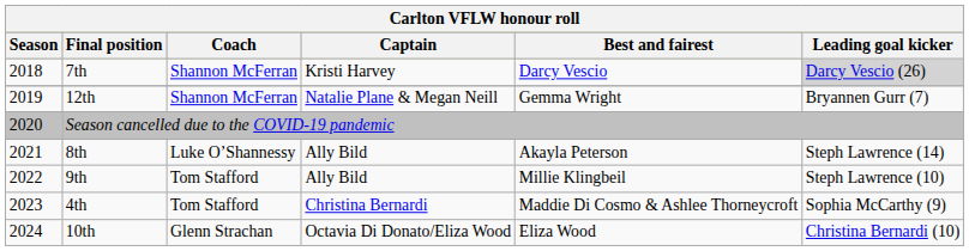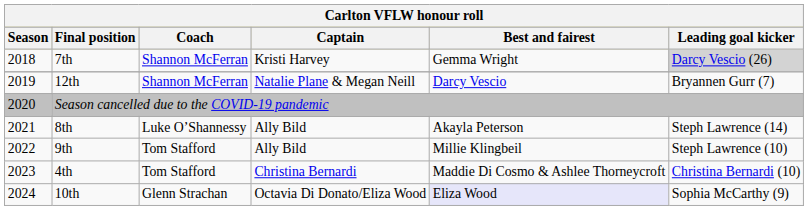 <table class="wikitable">
 <tr style="background:#bdb76b;font-size: 87%">
 <th colspan="9">Carlton VFLW honour roll</th>
 </tr>
 <tr style="background:#bdb76b;font-size: 87%;">
 <th>Season</th>
 <th>Final position</th>
 <th>Coach</th>
 <th>Captain</th>
 <th>Best and fairest</th>
 <th>Leading goal kicker</th>
 </tr>
 <tr style="font-size: 87%;">
 <td>2018</td>
 <td>7th</td>
 <td><a href='#'>Shannon McFerran</a></td>
 <td>Kristi Harvey</td>
-<td><a href='#'>Darcy Vescio</a></td>
+<td>Gemma Wright</td>
 <td style="background: lightgrey;"><a href='#'>Darcy Vescio</a> (26)</td>
 </tr>
 <tr>
 </tr>
 <tr style="font-size: 87%;">
 <td>2019</td>
 <td>12th</td>
 <td><a href='#'>Shannon McFerran</a></td>
 <td><a href='#'>Natalie Plane</a> & Megan Neill</td>
-<td>Gemma Wright</td>
+<td><a href='#'>Darcy Vescio</a></td>
 <td>Bryannen Gurr (7)</td>
 </tr>
 <tr>
 </tr>
 <tr style="font-size: 87%; background:#C0C0C0">
 <td>2020</td>
 <td colspan=6><em>Season cancelled due to the <a href='#'>COVID-19 pandemic</a></em></td>
 </tr>
 <tr>
 </tr>
 <tr style="font-size: 87%;">
 <td>2021</td>
 <td>8th</td>
 <td>Luke O’Shannessy</td>
 <td>Ally Bild</td>
 <td>Akayla Peterson</td>
 <td>Steph Lawrence (14)</td>
 </tr>
 <tr style="font-size: 87%;">
 <td>2022</td>
 <td>9th</td>
 <td>Tom Stafford</td>
 <td>Ally Bild</td>
 <td>Millie Klingbeil</td>
 <td>Steph Lawrence (10)</td>
 </tr>
 <tr style="font-size: 87%;">
 <td>2023</td>
 <td>4th</td>
 <td>Tom Stafford</td>
 <td><a href='#'>Christina Bernardi</a></td>
 <td>Maddie Di Cosmo & Ashlee Thorneycroft</td>
-<td>Sophia McCarthy (9)</td>
+<td><a href='#'>Christina Bernardi</a> (10)</td>
 </tr>
 <tr style="font-size: 87%;">
 <td>2024</td>
 <td>10th</td>
 <td>Glenn Strachan</td>
 <td>Octavia Di Donato/Eliza Wood</td>
-<td>Eliza Wood</td>
-<td><a href='#'>Christina Bernardi</a> (10)</td>
+<td style="background: lavender;">Eliza Wood</td>
+<td>Sophia McCarthy (9)</td>
 </tr>
 </table>
